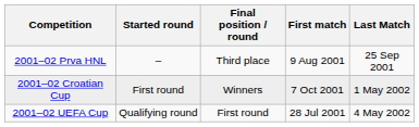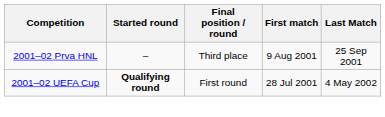 <table class="wikitable" style="text-align: center;">
 <tr>
 <th width="160">Competition</th>
 <th width="120">Started round</th>
 <th width="120">Final<br>position / round</th>
 <th width="90">First match</th>
 <th width="90">Last Match</th>
 </tr>
 <tr>
 <td><a href='#'>2001–02 Prva HNL</a></td>
 <td>–</td>
 <td>Third place</td>
 <td>9 Aug 2001</td>
 <td>25 Sep 2001</td>
 </tr>
-<tr bgcolor=#EEEEEE>
-<td><a href='#'>2001–02 Croatian Cup</a></td>
-<td>First round</td>
-<td>Winners</td>
-<td>7 Oct 2001</td>
-<td>1 May 2002</td>
-</tr>
 <tr>
 <td><a href='#'>2001–02 UEFA Cup</a></td>
-<td>Qualifying round</td>
+<td><strong>Qualifying round</strong></td>
 <td>First round</td>
 <td>28 Jul 2001</td>
 <td>4 May 2002</td>
 </tr>
 </table>
